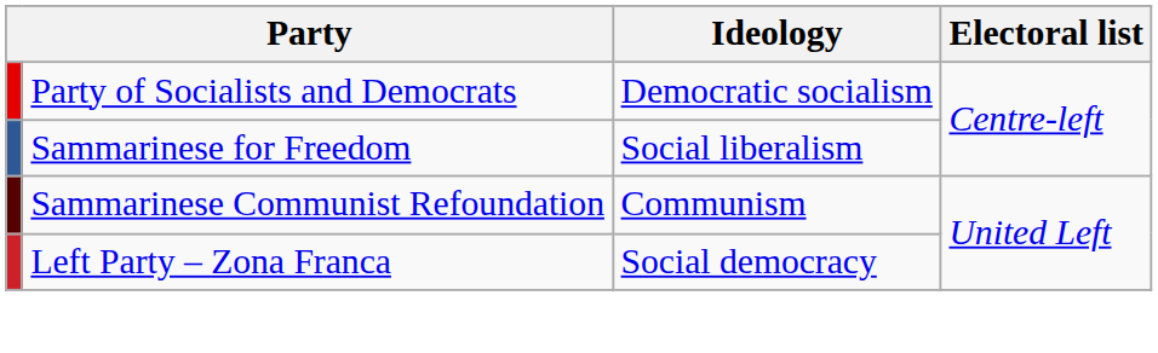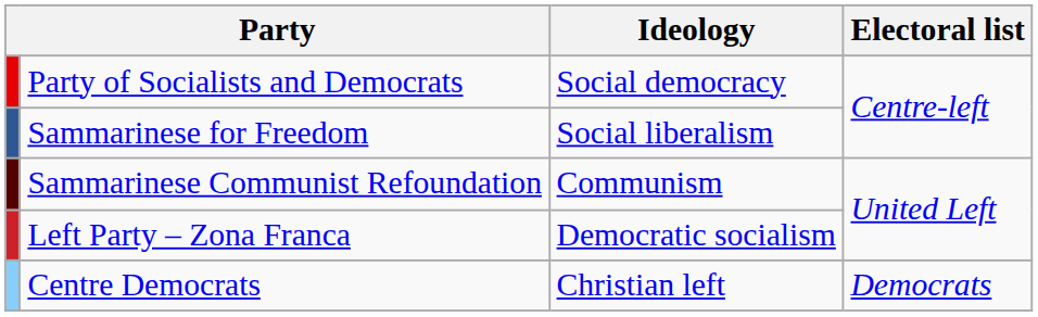 <table class=wikitable style=text-align:left>
 <tr>
 <th colspan=2>Party</th>
 <th>Ideology</th>
 <th>Electoral list</th>
 </tr>
 <tr>
 <td bgcolor="#E60000"></td>
 <td><a href='#'>Party of Socialists and Democrats</a></td>
-<td><a href='#'>Democratic socialism</a></td>
+<td><a href='#'>Social democracy</a></td>
 <td rowspan=2><em><a href='#'>Centre-left</a></em></td>
 </tr>
 <tr>
 <td bgcolor="#2e5894"></td>
 <td><a href='#'>Sammarinese for Freedom</a></td>
 <td><a href='#'>Social liberalism</a></td>
 </tr>
 <tr>
 <td bgcolor="#550000"></td>
 <td><a href='#'>Sammarinese Communist Refoundation</a></td>
 <td><a href='#'>Communism</a></td>
 <td rowspan=2><em><a href='#'>United Left</a></em></td>
 </tr>
 <tr>
 <td bgcolor="#Ce2029"></td>
 <td><a href='#'>Left Party – Zona Franca</a></td>
-<td><a href='#'>Social democracy</a></td>
+<td><a href='#'>Democratic socialism</a></td>
+</tr>
+<tr>
+<td bgcolor="#87cefa"></td>
+<td><a href='#'>Centre Democrats</a></td>
+<td><a href='#'>Christian left</a></td>
+<td><em><a href='#'>Democrats</a></em></td>
 </tr>
 </table>
